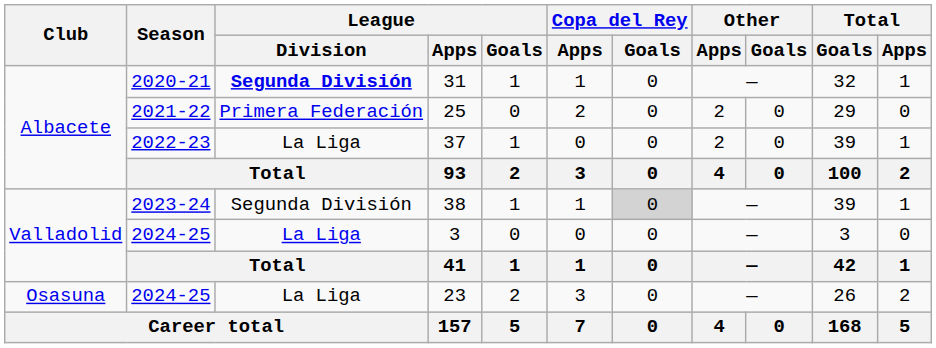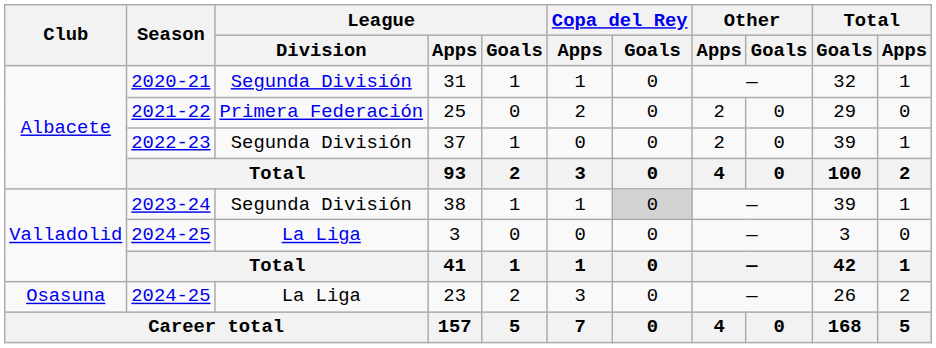 <table class="wikitable" style="text-align: center;">
 <tr>
 <th rowspan="2">Club</th>
 <th rowspan="2">Season</th>
 <th colspan="3">League</th>
 <th colspan="2"><a href='#'>Copa del Rey</a></th>
 <th colspan="2">Other</th>
 <th colspan="2">Total</th>
 </tr>
 <tr>
 <th>Division</th>
 <th>Apps</th>
 <th>Goals</th>
 <th>Apps</th>
 <th>Goals</th>
 <th>Apps</th>
 <th>Goals</th>
 <th>Goals</th>
 <th>Apps</th>
 </tr>
 <tr>
 <td rowspan="4"><a href='#'>Albacete</a></td>
 <td><a href='#'>2020-21</a></td>
-<td><strong><a href='#'>Segunda División</a></strong></td>
+<td><a href='#'>Segunda División</a></td>
 <td>31</td>
 <td>1</td>
 <td>1</td>
 <td>0</td>
 <td colspan="2">—</td>
 <td>32</td>
 <td>1</td>
 </tr>
 <tr>
 <td><a href='#'>2021-22</a></td>
 <td><a href='#'>Primera Federación</a></td>
 <td>25</td>
 <td>0</td>
 <td>2</td>
 <td>0</td>
 <td>2</td>
 <td>0</td>
 <td>29</td>
 <td>0</td>
 </tr>
 <tr>
 <td><a href='#'>2022-23</a></td>
-<td>La Liga</td>
+<td>Segunda División</td>
 <td>37</td>
 <td>1</td>
 <td>0</td>
 <td>0</td>
 <td>2</td>
 <td>0</td>
 <td>39</td>
 <td>1</td>
 </tr>
 <tr>
 <th colspan="2">Total</th>
 <th>93</th>
 <th>2</th>
 <th>3</th>
 <th>0</th>
 <th>4</th>
 <th>0</th>
 <th>100</th>
 <th>2</th>
 </tr>
 <tr>
 <td rowspan="3"><a href='#'>Valladolid</a></td>
 <td><a href='#'>2023-24</a></td>
 <td>Segunda División</td>
 <td>38</td>
 <td>1</td>
 <td>1</td>
 <td style="background: lightgrey;">0</td>
 <td colspan="2">—</td>
 <td>39</td>
 <td>1</td>
 </tr>
 <tr>
 <td><a href='#'>2024-25</a></td>
 <td><a href='#'>La Liga</a></td>
 <td>3</td>
 <td>0</td>
 <td>0</td>
 <td>0</td>
 <td colspan="2">—</td>
 <td>3</td>
 <td>0</td>
 </tr>
 <tr>
 <th colspan="2">Total</th>
 <th>41</th>
 <th>1</th>
 <th>1</th>
 <th>0</th>
 <th colspan="2">—</th>
 <th>42</th>
 <th>1</th>
 </tr>
 <tr>
 <td><a href='#'>Osasuna</a></td>
 <td><a href='#'>2024-25</a></td>
 <td>La Liga</td>
 <td>23</td>
 <td>2</td>
 <td>3</td>
 <td>0</td>
 <td colspan="2">—</td>
 <td>26</td>
 <td>2</td>
 </tr>
 <tr>
 <th colspan="3">Career total</th>
 <th>157</th>
 <th>5</th>
 <th>7</th>
 <th>0</th>
 <th>4</th>
 <th>0</th>
 <th>168</th>
 <th>5</th>
 </tr>
 </table>
